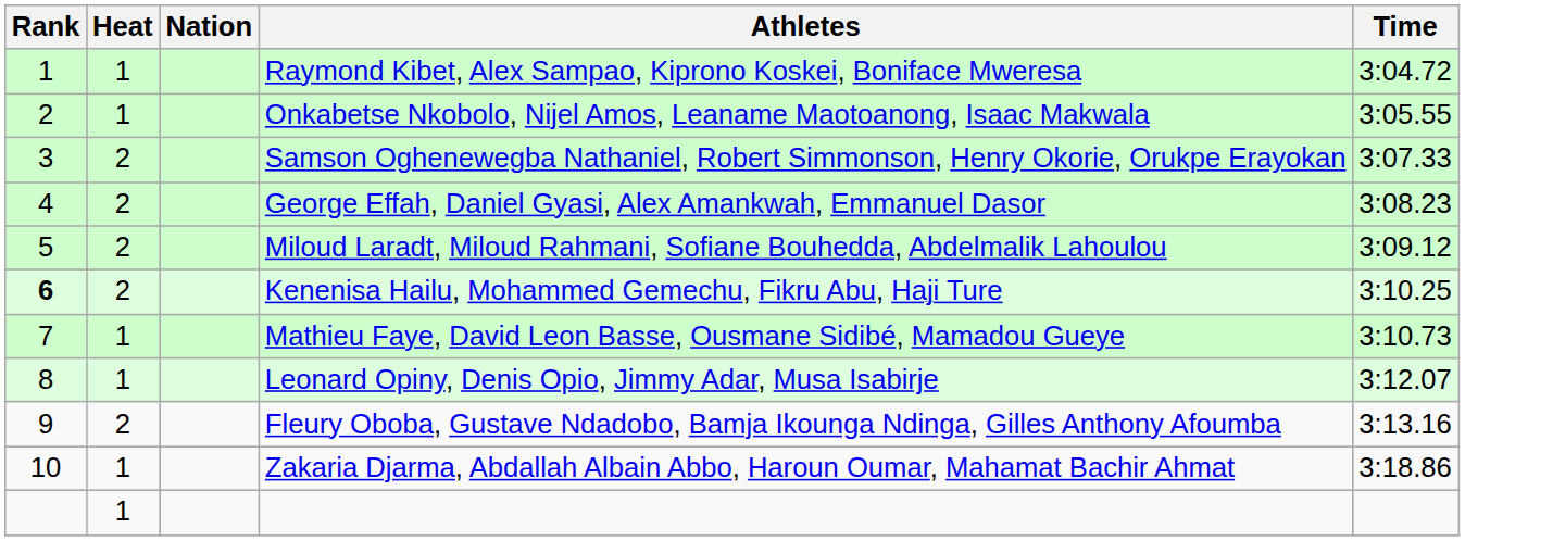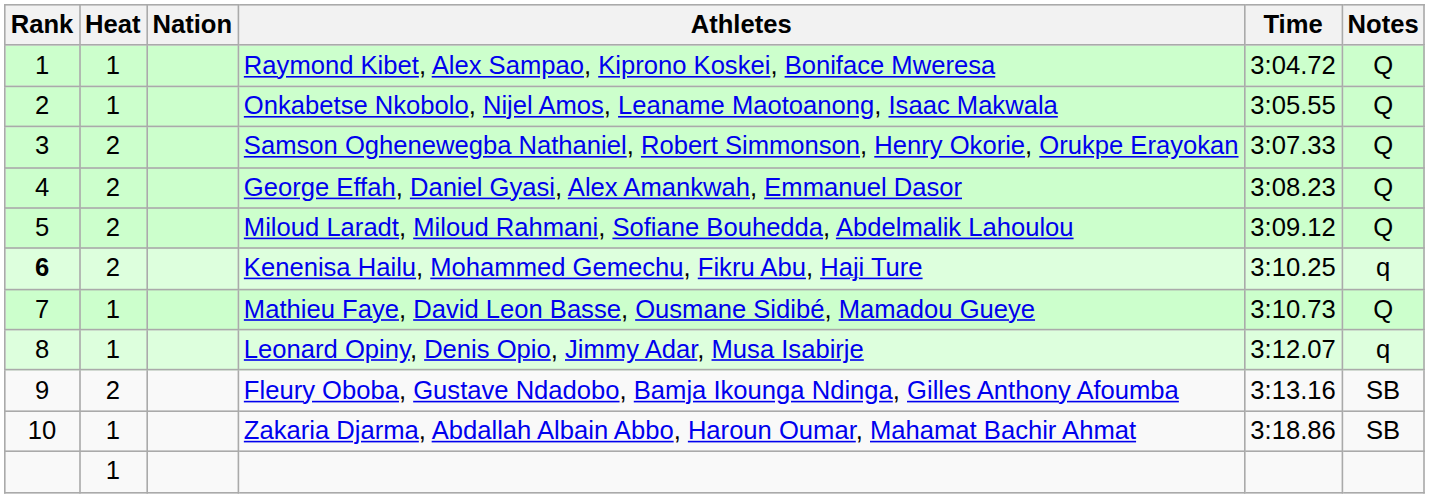 <table class="wikitable sortable" style="text-align:center">
 <tr>
 <th>Rank</th>
 <th>Heat</th>
 <th>Nation</th>
 <th>Athletes</th>
 <th>Time</th>
+<th>Notes</th>
 </tr>
 <tr bgcolor=ccffcc>
 <td>1</td>
 <td>1</td>
 <td align=left></td>
 <td align=left><a href='#'>Raymond Kibet</a>, <a href='#'>Alex Sampao</a>, <a href='#'>Kiprono Koskei</a>, <a href='#'>Boniface Mweresa</a></td>
 <td>3:04.72</td>
+<td>Q</td>
 </tr>
 <tr bgcolor=ccffcc>
 <td>2</td>
 <td>1</td>
 <td align=left></td>
 <td align=left><a href='#'>Onkabetse Nkobolo</a>, <a href='#'>Nijel Amos</a>, <a href='#'>Leaname Maotoanong</a>, <a href='#'>Isaac Makwala</a></td>
 <td>3:05.55</td>
+<td>Q</td>
 </tr>
 <tr bgcolor=ccffcc>
 <td>3</td>
 <td>2</td>
 <td align=left></td>
 <td align=left><a href='#'>Samson Oghenewegba Nathaniel</a>, <a href='#'>Robert Simmonson</a>, <a href='#'>Henry Okorie</a>, <a href='#'>Orukpe Erayokan</a></td>
 <td>3:07.33</td>
+<td>Q</td>
 </tr>
 <tr bgcolor=ccffcc>
 <td>4</td>
 <td>2</td>
 <td align=left></td>
 <td align=left><a href='#'>George Effah</a>, <a href='#'>Daniel Gyasi</a>, <a href='#'>Alex Amankwah</a>, <a href='#'>Emmanuel Dasor</a></td>
 <td>3:08.23</td>
+<td>Q</td>
 </tr>
 <tr bgcolor=ccffcc>
 <td>5</td>
 <td>2</td>
 <td align=left></td>
 <td align=left><a href='#'>Miloud Laradt</a>, <a href='#'>Miloud Rahmani</a>, <a href='#'>Sofiane Bouhedda</a>, <a href='#'>Abdelmalik Lahoulou</a></td>
 <td>3:09.12</td>
+<td>Q</td>
 </tr>
 <tr bgcolor=ddffdd>
 <td><strong>6</strong></td>
 <td>2</td>
 <td align=left></td>
 <td align=left><a href='#'>Kenenisa Hailu</a>, <a href='#'>Mohammed Gemechu</a>, <a href='#'>Fikru Abu</a>, <a href='#'>Haji Ture</a></td>
 <td>3:10.25</td>
+<td>q</td>
 </tr>
 <tr bgcolor=ccffcc>
 <td>7</td>
 <td>1</td>
 <td align=left></td>
 <td align=left><a href='#'>Mathieu Faye</a>, <a href='#'>David Leon Basse</a>, <a href='#'>Ousmane Sidibé</a>, <a href='#'>Mamadou Gueye</a></td>
 <td>3:10.73</td>
+<td>Q</td>
 </tr>
 <tr bgcolor=ddffdd>
 <td>8</td>
 <td>1</td>
 <td align=left></td>
 <td align=left><a href='#'>Leonard Opiny</a>, <a href='#'>Denis Opio</a>, <a href='#'>Jimmy Adar</a>, <a href='#'>Musa Isabirje</a></td>
 <td>3:12.07</td>
+<td>q</td>
 </tr>
 <tr>
 <td>9</td>
 <td>2</td>
 <td align=left></td>
 <td align=left><a href='#'>Fleury Oboba</a>, <a href='#'>Gustave Ndadobo</a>, <a href='#'>Bamja Ikounga Ndinga</a>, <a href='#'>Gilles Anthony Afoumba</a></td>
 <td>3:13.16</td>
+<td>SB</td>
 </tr>
 <tr>
 <td>10</td>
 <td>1</td>
 <td align=left></td>
 <td align=left><a href='#'>Zakaria Djarma</a>, <a href='#'>Abdallah Albain Abbo</a>, <a href='#'>Haroun Oumar</a>, <a href='#'>Mahamat Bachir Ahmat</a></td>
 <td>3:18.86</td>
+<td>SB</td>
 </tr>
 <tr>
 <td></td>
 <td>1</td>
 <td align=left></td>
 <td align=left></td>
 <td></td>
+<td></td>
 </tr>
 </table>
